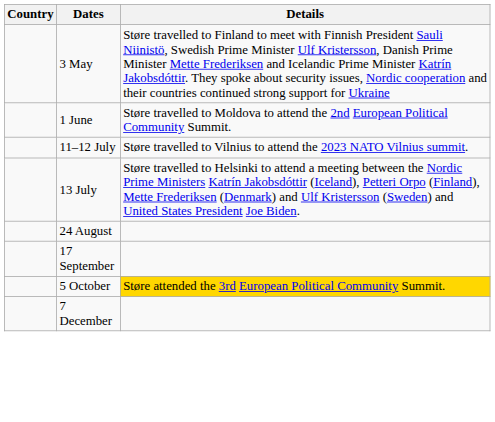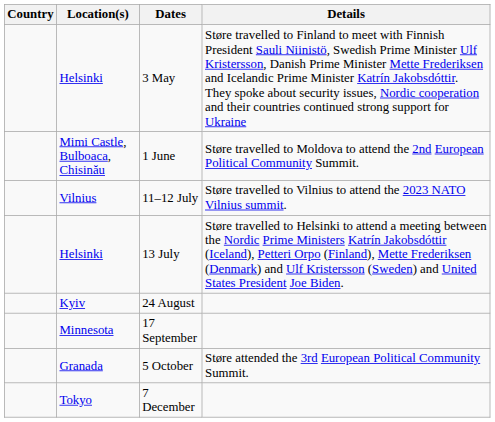 <table class="wikitable sortable" border="1">
 <tr>
 <th>Country</th>
+<th>Location(s)</th>
 <th>Dates</th>
 <th class="unsortable">Details</th>
 </tr>
 <tr>
 <td></td>
+<td><a href='#'>Helsinki</a></td>
 <td>3 May</td>
 <td>Støre travelled to Finland to meet with Finnish President <a href='#'>Sauli Niinistö</a>, Swedish Prime Minister <a href='#'>Ulf Kristersson</a>, Danish Prime Minister <a href='#'>Mette Frederiksen</a> and Icelandic Prime Minister <a href='#'>Katrín Jakobsdóttir</a>. They spoke about security issues, <a href='#'>Nordic cooperation</a> and their countries continued strong support for <a href='#'>Ukraine</a></td>
 </tr>
 <tr>
 <td></td>
+<td><a href='#'>Mimi Castle</a>, <a href='#'>Bulboaca</a>, <a href='#'>Chisinău</a></td>
 <td>1 June</td>
 <td>Støre travelled to Moldova to attend the <a href='#'>2nd</a> <a href='#'>European Political Community</a> Summit.</td>
 </tr>
 <tr>
 <td></td>
+<td><a href='#'>Vilnius</a></td>
 <td>11–12 July</td>
 <td>Støre travelled to Vilnius to attend the <a href='#'>2023 NATO Vilnius summit</a>.</td>
 </tr>
 <tr>
 <td></td>
+<td><a href='#'>Helsinki</a></td>
 <td>13 July</td>
 <td>Støre travelled to Helsinki to attend a meeting between the <a href='#'>Nordic</a> <a href='#'>Prime Ministers</a> <a href='#'>Katrín Jakobsdóttir</a> (<a href='#'>Iceland</a>), <a href='#'>Petteri Orpo</a> (<a href='#'>Finland</a>), <a href='#'>Mette Frederiksen</a> (<a href='#'>Denmark</a>) and <a href='#'>Ulf Kristersson</a> (<a href='#'>Sweden</a>) and <a href='#'>United States President</a> <a href='#'>Joe Biden</a>.</td>
 </tr>
 <tr>
 <td></td>
+<td><a href='#'>Kyiv</a></td>
 <td>24 August</td>
 <td></td>
 </tr>
 <tr>
 <td></td>
+<td><a href='#'>Minnesota</a></td>
 <td>17 September</td>
 <td></td>
 </tr>
 <tr>
 <td></td>
+<td><a href='#'>Granada</a></td>
 <td>5 October</td>
-<td style="background: gold;">Støre attended the <a href='#'>3rd</a> <a href='#'>European Political Community</a> Summit.</td>
+<td>Støre attended the <a href='#'>3rd</a> <a href='#'>European Political Community</a> Summit.</td>
 </tr>
 <tr>
 <td></td>
+<td><a href='#'>Tokyo</a></td>
 <td>7 December</td>
 <td></td>
 </tr>
 </table>
